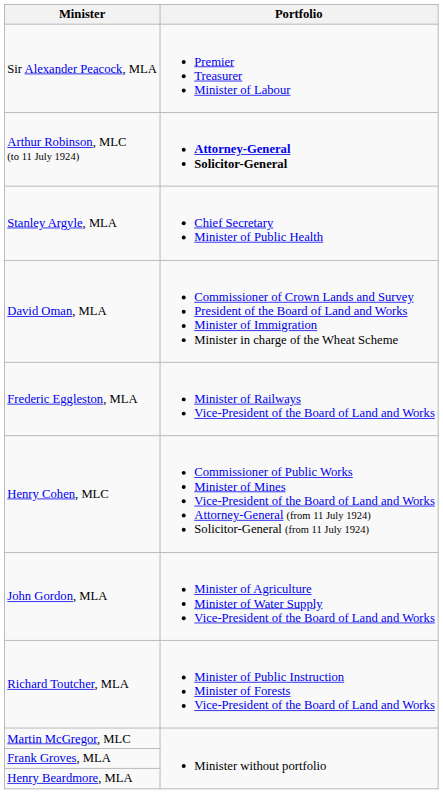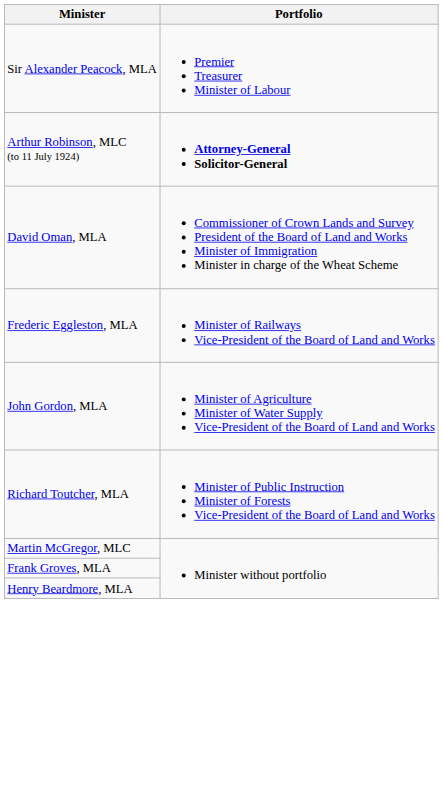 <table class="wikitable">
 <tr>
 <th>Minister</th>
 <th>Portfolio</th>
 </tr>
 <tr>
 <td>Sir <a href='#'>Alexander Peacock</a>, MLA</td>
 <td><br><ul><li><a href='#'>Premier</a></li><li><a href='#'>Treasurer</a></li><li><a href='#'>Minister of Labour</a></li></ul></td>
 </tr>
 <tr>
 <td><a href='#'>Arthur Robinson</a>, MLC<br> <small>(to 11 July 1924)</small></td>
 <td><strong><br><ul><li><a href='#'>Attorney-General</a></li><li>Solicitor-General</li></ul></strong></td>
 </tr>
 <tr>
-<td><a href='#'>Stanley Argyle</a>, MLA</td>
-<td><br><ul><li><a href='#'>Chief Secretary</a></li><li><a href='#'>Minister of Public Health</a></li></ul></td>
-</tr>
-<tr>
 <td><a href='#'>David Oman</a>, MLA</td>
 <td><br><ul><li><a href='#'>Commissioner of Crown Lands and Survey</a></li><li><a href='#'>President of the Board of Land and Works</a></li><li><a href='#'>Minister of Immigration</a></li><li>Minister in charge of the Wheat Scheme</li></ul></td>
 </tr>
 <tr>
 <td><a href='#'>Frederic Eggleston</a>, MLA</td>
 <td><br><ul><li><a href='#'>Minister of Railways</a></li><li><a href='#'>Vice-President of the Board of Land and Works</a></li></ul></td>
-</tr>
-<tr>
-<td><a href='#'>Henry Cohen</a>, MLC</td>
-<td><br><ul><li><a href='#'>Commissioner of Public Works</a></li><li><a href='#'>Minister of Mines</a></li><li><a href='#'>Vice-President of the Board of Land and Works</a></li><li><a href='#'>Attorney-General</a> <small>(from 11 July 1924)</small></li><li>Solicitor-General <small>(from 11 July 1924)</small></li></ul></td>
 </tr>
 <tr>
 <td><a href='#'>John Gordon</a>, MLA</td>
 <td><br><ul><li><a href='#'>Minister of Agriculture</a></li><li><a href='#'>Minister of Water Supply</a></li><li><a href='#'>Vice-President of the Board of Land and Works</a></li></ul></td>
 </tr>
 <tr>
 <td><a href='#'>Richard Toutcher</a>, MLA</td>
 <td><br><ul><li><a href='#'>Minister of Public Instruction</a></li><li><a href='#'>Minister of Forests</a></li><li><a href='#'>Vice-President of the Board of Land and Works</a></li></ul></td>
 </tr>
 <tr>
 <td><a href='#'>Martin McGregor</a>, MLC</td>
 <td rowspan="3"><br><ul><li>Minister without portfolio</li></ul></td>
 </tr>
 <tr>
 <td><a href='#'>Frank Groves</a>, MLA</td>
 </tr>
 <tr>
 <td><a href='#'>Henry Beardmore</a>, MLA</td>
 </tr>
 </table>
